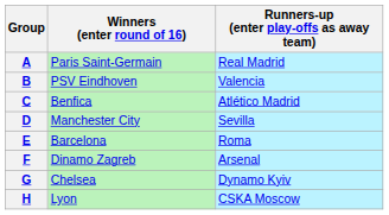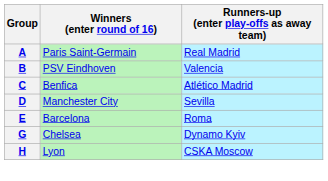 <table class="wikitable">
 <tr>
 <th>Group</th>
 <th width=210>Winners<br>(enter <a href='#'>round of 16</a>)</th>
 <th width=210>Runners-up<br>(enter <a href='#'>play-offs</a> as away team)</th>
 </tr>
 <tr>
 <th><a href='#'>A</a></th>
 <td bgcolor=#BBF3BB> <a href='#'>Paris Saint-Germain</a></td>
 <td bgcolor=#BBF3FF> <a href='#'>Real Madrid</a></td>
 </tr>
 <tr>
 <th><a href='#'>B</a></th>
 <td bgcolor=#BBF3BB> <a href='#'>PSV Eindhoven</a></td>
 <td bgcolor=#BBF3FF> <a href='#'>Valencia</a></td>
 </tr>
 <tr>
 <th><a href='#'>C</a></th>
 <td bgcolor=#BBF3BB> <a href='#'>Benfica</a></td>
 <td bgcolor=#BBF3FF> <a href='#'>Atlético Madrid</a></td>
 </tr>
 <tr>
 <th><a href='#'>D</a></th>
 <td bgcolor=#BBF3BB> <a href='#'>Manchester City</a></td>
 <td bgcolor=#BBF3FF> <a href='#'>Sevilla</a></td>
 </tr>
 <tr>
 <th><a href='#'>E</a></th>
 <td bgcolor=#BBF3BB> <a href='#'>Barcelona</a></td>
 <td bgcolor=#BBF3FF> <a href='#'>Roma</a></td>
 </tr>
 <tr>
-<th><a href='#'>F</a></th>
-<td bgcolor=#BBF3BB> <a href='#'>Dinamo Zagreb</a></td>
-<td bgcolor=#BBF3FF> <a href='#'>Arsenal</a></td>
-</tr>
-<tr>
 <th><a href='#'>G</a></th>
 <td bgcolor=#BBF3BB> <a href='#'>Chelsea</a></td>
 <td bgcolor=#BBF3FF> <a href='#'>Dynamo Kyiv</a></td>
 </tr>
 <tr>
 <th><a href='#'>H</a></th>
 <td bgcolor=#BBF3BB> <a href='#'>Lyon</a></td>
 <td bgcolor=#BBF3FF> <a href='#'>CSKA Moscow</a></td>
 </tr>
 </table>
